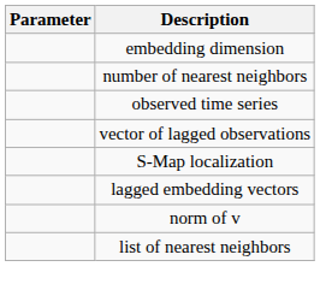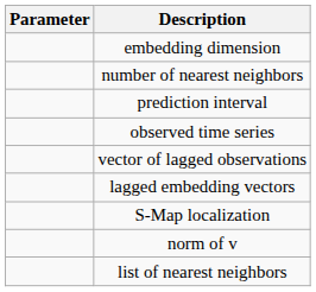 <table class="wikitable" style="text-align: center;">
 <tr>
 <th>Parameter</th>
 <th>Description</th>
 </tr>
 <tr>
 <td></td>
 <td>embedding dimension</td>
 </tr>
 <tr>
 <td></td>
 <td>number of nearest neighbors</td>
 </tr>
 <tr>
 <td></td>
+<td>prediction interval</td>
+</tr>
+<tr>
+<td></td>
 <td>observed time series</td>
 </tr>
 <tr>
 <td></td>
 <td>vector of lagged observations</td>
 </tr>
 <tr>
 <td></td>
-<td>S-Map localization</td>
+<td>lagged embedding vectors</td>
 </tr>
 <tr>
 <td></td>
-<td>lagged embedding vectors</td>
+<td>S-Map localization</td>
 </tr>
 <tr>
 <td></td>
 <td>norm of v</td>
 </tr>
 <tr>
 <td></td>
 <td>list of nearest neighbors</td>
 </tr>
 </table>
